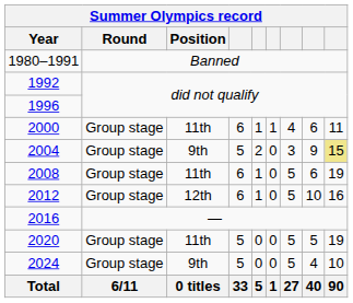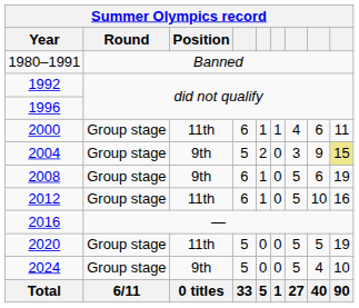 <table class="wikitable" style="text-align: center;">
 <tr>
 <th colspan=9><a href='#'>Summer Olympics record</a></th>
 </tr>
 <tr>
 <th>Year</th>
 <th>Round</th>
 <th>Position</th>
 <th></th>
 <th></th>
 <th></th>
 <th></th>
 <th></th>
 <th></th>
 </tr>
 <tr>
 <td>1980–1991</td>
 <td colspan=8><em>Banned</em></td>
 </tr>
 <tr>
 <td> <a href='#'>1992</a></td>
 <td colspan=8 rowspan=2><em>did not qualify</em></td>
 </tr>
 <tr>
 <td> <a href='#'>1996</a></td>
 </tr>
 <tr>
 <td> <a href='#'>2000</a></td>
 <td>Group stage</td>
 <td>11th</td>
 <td>6</td>
 <td>1</td>
 <td>1</td>
 <td>4</td>
 <td>6</td>
 <td>11</td>
 </tr>
 <tr>
 <td> <a href='#'>2004</a></td>
 <td>Group stage</td>
 <td>9th</td>
 <td>5</td>
 <td>2</td>
 <td>0</td>
 <td>3</td>
 <td>9</td>
 <td style="background: khaki;">15</td>
 </tr>
 <tr>
 <td> <a href='#'>2008</a></td>
 <td>Group stage</td>
-<td>11th</td>
+<td>9th</td>
 <td>6</td>
 <td>1</td>
 <td>0</td>
 <td>5</td>
 <td>6</td>
 <td>19</td>
 </tr>
 <tr>
 <td>  <a href='#'>2012</a></td>
 <td>Group stage</td>
-<td>12th</td>
+<td>11th</td>
 <td>6</td>
 <td>1</td>
 <td>0</td>
 <td>5</td>
 <td>10</td>
 <td>16</td>
 </tr>
 <tr>
 <td> <a href='#'>2016</a></td>
 <td colspan=8>—</td>
 </tr>
 <tr>
 <td> <a href='#'>2020</a></td>
 <td>Group stage</td>
 <td>11th</td>
 <td>5</td>
 <td>0</td>
 <td>0</td>
 <td>5</td>
 <td>5</td>
 <td>19</td>
 </tr>
 <tr>
 <td> <a href='#'>2024</a></td>
 <td>Group stage</td>
 <td>9th</td>
 <td>5</td>
 <td>0</td>
 <td>0</td>
 <td>5</td>
 <td>4</td>
 <td>10</td>
 </tr>
 <tr>
 <th>Total</th>
 <th>6/11</th>
 <th>0 titles</th>
 <th>33</th>
 <th>5</th>
 <th>1</th>
 <th>27</th>
 <th>40</th>
 <th>90</th>
 </tr>
 </table>
